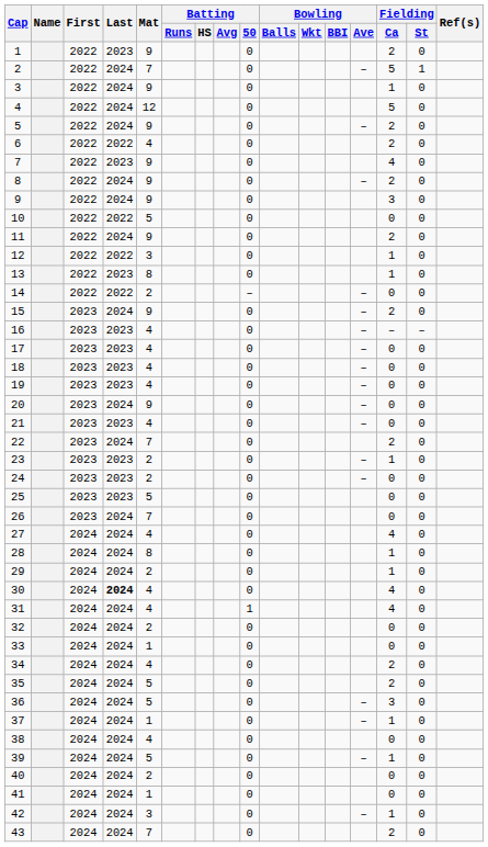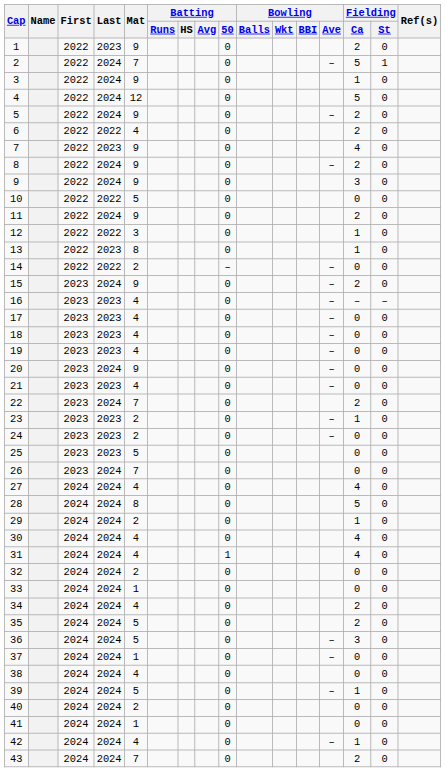 <table class="wikitable plainrowheaders sortable" style="text-align:center; font-size:100%">
 <tr class="unsortable">
 <th scope="col" colspan=1 rowspan=2><a href='#'>Cap</a></th>
 <th scope="col" colspan=1 rowspan=2>Name</th>
 <th scope="col" colspan=1 rowspan=2>First</th>
 <th scope="col" colspan=1 rowspan=2>Last</th>
 <th scope="col" colspan=1 rowspan=2>Mat</th>
 <th scope="col" colspan=4><a href='#'>Batting</a></th>
 <th scope="col" colspan=4><a href='#'>Bowling</a></th>
 <th scope="col" colspan=2><a href='#'>Fielding</a></th>
 <th scope="col" colspan=1 rowspan=2 class="unsortable">Ref(s)</th>
 </tr>
 <tr align="center">
 <th scope="col"><a href='#'>Runs</a></th>
 <th scope="col">HS</th>
 <th scope="col"><a href='#'>Avg</a></th>
 <th scope="col"><a href='#'>50</a></th>
 <th scope="col"><a href='#'>Balls</a></th>
 <th scope="col"><a href='#'>Wkt</a></th>
 <th scope="col"><a href='#'>BBI</a></th>
 <th scope="col"><a href='#'>Ave</a></th>
 <th scope="col"><a href='#'>Ca</a></th>
 <th scope="col"><a href='#'>St</a></th>
 </tr>
 <tr align="center">
 <td>1</td>
 <th scope="row" align="left"></th>
 <td>2022</td>
 <td>2023</td>
 <td>9</td>
 <td></td>
 <td></td>
 <td></td>
 <td>0</td>
 <td></td>
 <td></td>
 <td></td>
 <td></td>
 <td>2</td>
 <td>0</td>
 <td></td>
 </tr>
 <tr align="center">
 <td>2</td>
 <th scope="row" align="left"></th>
 <td>2022</td>
 <td>2024</td>
 <td>7</td>
 <td></td>
 <td></td>
 <td></td>
 <td>0</td>
 <td></td>
 <td></td>
 <td></td>
 <td>–</td>
 <td>5</td>
 <td>1</td>
 <td></td>
 </tr>
 <tr align="center">
 <td>3</td>
 <th scope="row" align="left"></th>
 <td>2022</td>
 <td>2024</td>
 <td>9</td>
 <td></td>
 <td></td>
 <td></td>
 <td>0</td>
 <td></td>
 <td></td>
 <td></td>
 <td></td>
 <td>1</td>
 <td>0</td>
 <td></td>
 </tr>
 <tr align="center">
 <td>4</td>
 <th scope="row" align="left"></th>
 <td>2022</td>
 <td>2024</td>
 <td>12</td>
 <td></td>
 <td></td>
 <td></td>
 <td>0</td>
 <td></td>
 <td></td>
 <td></td>
 <td></td>
 <td>5</td>
 <td>0</td>
 <td></td>
 </tr>
 <tr align="center">
 <td>5</td>
 <th scope="row" align="left"></th>
 <td>2022</td>
 <td>2024</td>
 <td>9</td>
 <td></td>
 <td></td>
 <td></td>
 <td>0</td>
 <td></td>
 <td></td>
 <td></td>
 <td>–</td>
 <td>2</td>
 <td>0</td>
 <td></td>
 </tr>
 <tr align="center">
 <td>6</td>
 <th scope="row" align="left"></th>
 <td>2022</td>
 <td>2022</td>
 <td>4</td>
 <td></td>
 <td></td>
 <td></td>
 <td>0</td>
 <td></td>
 <td></td>
 <td></td>
 <td></td>
 <td>2</td>
 <td>0</td>
 <td></td>
 </tr>
 <tr align="center">
 <td>7</td>
 <th scope="row" align="left"></th>
 <td>2022</td>
 <td>2023</td>
 <td>9</td>
 <td></td>
 <td></td>
 <td></td>
 <td>0</td>
 <td></td>
 <td></td>
 <td></td>
 <td></td>
 <td>4</td>
 <td>0</td>
 <td></td>
 </tr>
 <tr align="center">
 <td>8</td>
 <th scope="row" align="left"></th>
 <td>2022</td>
 <td>2024</td>
 <td>9</td>
 <td></td>
 <td></td>
 <td></td>
 <td>0</td>
 <td></td>
 <td></td>
 <td></td>
 <td>–</td>
 <td>2</td>
 <td>0</td>
 <td></td>
 </tr>
 <tr align="center">
 <td>9</td>
 <th scope="row" align="left"></th>
 <td>2022</td>
 <td>2024</td>
 <td>9</td>
 <td></td>
 <td></td>
 <td></td>
 <td>0</td>
 <td></td>
 <td></td>
 <td></td>
 <td></td>
 <td>3</td>
 <td>0</td>
 <td></td>
 </tr>
 <tr align="center">
 <td>10</td>
 <th scope="row" align="left"></th>
 <td>2022</td>
 <td>2022</td>
 <td>5</td>
 <td></td>
 <td></td>
 <td></td>
 <td>0</td>
 <td></td>
 <td></td>
 <td></td>
 <td></td>
 <td>0</td>
 <td>0</td>
 <td></td>
 </tr>
 <tr align="center">
 <td>11</td>
 <th scope="row" align="left"></th>
 <td>2022</td>
 <td>2024</td>
 <td>9</td>
 <td></td>
 <td></td>
 <td></td>
 <td>0</td>
 <td></td>
 <td></td>
 <td></td>
 <td></td>
 <td>2</td>
 <td>0</td>
 <td></td>
 </tr>
 <tr align="center">
 <td>12</td>
 <th scope="row" align="left"></th>
 <td>2022</td>
 <td>2022</td>
 <td>3</td>
 <td></td>
 <td></td>
 <td></td>
 <td>0</td>
 <td></td>
 <td></td>
 <td></td>
 <td></td>
 <td>1</td>
 <td>0</td>
 <td></td>
 </tr>
 <tr align="center">
 <td>13</td>
 <th scope="row" align="left"></th>
 <td>2022</td>
 <td>2023</td>
 <td>8</td>
 <td></td>
 <td></td>
 <td></td>
 <td>0</td>
 <td></td>
 <td></td>
 <td></td>
 <td></td>
 <td>1</td>
 <td>0</td>
 <td></td>
 </tr>
 <tr align="center">
 <td>14</td>
 <th scope="row" align="left"></th>
 <td>2022</td>
 <td>2022</td>
 <td>2</td>
 <td></td>
 <td></td>
 <td></td>
 <td>–</td>
 <td></td>
 <td></td>
 <td></td>
 <td>–</td>
 <td>0</td>
 <td>0</td>
 <td></td>
 </tr>
 <tr align="center">
 <td>15</td>
 <th scope="row" align="left"></th>
 <td>2023</td>
 <td>2024</td>
 <td>9</td>
 <td></td>
 <td></td>
 <td></td>
 <td>0</td>
 <td></td>
 <td></td>
 <td></td>
 <td>–</td>
 <td>2</td>
 <td>0</td>
 <td></td>
 </tr>
 <tr align="center">
 <td>16</td>
 <th scope="row" align="left"></th>
 <td>2023</td>
 <td>2023</td>
 <td>4</td>
 <td></td>
 <td></td>
 <td></td>
 <td>0</td>
 <td></td>
 <td></td>
 <td></td>
 <td>–</td>
 <td>–</td>
 <td>–</td>
 <td></td>
 </tr>
 <tr align="center">
 <td>17</td>
 <th scope="row" align="left"></th>
 <td>2023</td>
 <td>2023</td>
 <td>4</td>
 <td></td>
 <td></td>
 <td></td>
 <td>0</td>
 <td></td>
 <td></td>
 <td></td>
 <td>–</td>
 <td>0</td>
 <td>0</td>
 <td></td>
 </tr>
 <tr align="center">
 <td>18</td>
 <th scope="row" align="left"></th>
 <td>2023</td>
 <td>2023</td>
 <td>4</td>
 <td></td>
 <td></td>
 <td></td>
 <td>0</td>
 <td></td>
 <td></td>
 <td></td>
 <td>–</td>
 <td>0</td>
 <td>0</td>
 <td></td>
 </tr>
 <tr align="center">
 <td>19</td>
 <th scope="row" align="left"></th>
 <td>2023</td>
 <td>2023</td>
 <td>4</td>
 <td></td>
 <td></td>
 <td></td>
 <td>0</td>
 <td></td>
 <td></td>
 <td></td>
 <td>–</td>
 <td>0</td>
 <td>0</td>
 <td></td>
 </tr>
 <tr align="center">
 <td>20</td>
 <th scope="row" align="left"></th>
 <td>2023</td>
 <td>2024</td>
 <td>9</td>
 <td></td>
 <td></td>
 <td></td>
 <td>0</td>
 <td></td>
 <td></td>
 <td></td>
 <td>–</td>
 <td>0</td>
 <td>0</td>
 <td></td>
 </tr>
 <tr align="center">
 <td>21</td>
 <th scope="row" align="left"></th>
 <td>2023</td>
 <td>2023</td>
 <td>4</td>
 <td></td>
 <td></td>
 <td></td>
 <td>0</td>
 <td></td>
 <td></td>
 <td></td>
 <td>–</td>
 <td>0</td>
 <td>0</td>
 <td></td>
 </tr>
 <tr align="center">
 <td>22</td>
 <th scope="row" align="left"></th>
 <td>2023</td>
 <td>2024</td>
 <td>7</td>
 <td></td>
 <td></td>
 <td></td>
 <td>0</td>
 <td></td>
 <td></td>
 <td></td>
 <td></td>
 <td>2</td>
 <td>0</td>
 <td></td>
 </tr>
 <tr align="center">
 <td>23</td>
 <th scope="row" align="left"></th>
 <td>2023</td>
 <td>2023</td>
 <td>2</td>
 <td></td>
 <td></td>
 <td></td>
 <td>0</td>
 <td></td>
 <td></td>
 <td></td>
 <td>–</td>
 <td>1</td>
 <td>0</td>
 <td></td>
 </tr>
 <tr align="center">
 <td>24</td>
 <th scope="row" align="left"></th>
 <td>2023</td>
 <td>2023</td>
 <td>2</td>
 <td></td>
 <td></td>
 <td></td>
 <td>0</td>
 <td></td>
 <td></td>
 <td></td>
 <td>–</td>
 <td>0</td>
 <td>0</td>
 <td></td>
 </tr>
 <tr align="center">
 <td>25</td>
 <th scope="row" align="left"></th>
 <td>2023</td>
 <td>2023</td>
 <td>5</td>
 <td></td>
 <td></td>
 <td></td>
 <td>0</td>
 <td></td>
 <td></td>
 <td></td>
 <td></td>
 <td>0</td>
 <td>0</td>
 <td></td>
 </tr>
 <tr align="center">
 <td>26</td>
 <th scope="row" align="left"></th>
 <td>2023</td>
 <td>2024</td>
 <td>7</td>
 <td></td>
 <td></td>
 <td></td>
 <td>0</td>
 <td></td>
 <td></td>
 <td></td>
 <td></td>
 <td>0</td>
 <td>0</td>
 <td></td>
 </tr>
 <tr align="center">
 <td>27</td>
 <th scope="row" align="left"> </th>
 <td>2024</td>
 <td>2024</td>
 <td>4</td>
 <td></td>
 <td></td>
 <td></td>
 <td>0</td>
 <td></td>
 <td></td>
 <td></td>
 <td></td>
 <td>4</td>
 <td>0</td>
 <td></td>
 </tr>
 <tr align="center">
 <td>28</td>
 <th scope="row" align="left"></th>
 <td>2024</td>
 <td>2024</td>
 <td>8</td>
 <td></td>
 <td></td>
 <td></td>
 <td>0</td>
 <td></td>
 <td></td>
 <td></td>
 <td></td>
-<td>1</td>
+<td>5</td>
 <td>0</td>
 <td></td>
 </tr>
 <tr align="center">
 <td>29</td>
 <th scope="row" align="left"></th>
 <td>2024</td>
 <td>2024</td>
 <td>2</td>
 <td></td>
 <td></td>
 <td></td>
 <td>0</td>
 <td></td>
 <td></td>
 <td></td>
 <td></td>
 <td>1</td>
 <td>0</td>
 <td></td>
 </tr>
 <tr align="center">
 <td>30</td>
 <th scope="row" align="left"></th>
 <td>2024</td>
-<td><strong>2024</strong></td>
+<td>2024</td>
 <td>4</td>
 <td></td>
 <td></td>
 <td></td>
 <td>0</td>
 <td></td>
 <td></td>
 <td></td>
 <td></td>
 <td>4</td>
 <td>0</td>
 <td></td>
 </tr>
 <tr align="center">
 <td>31</td>
 <th scope="row" align="left"></th>
 <td>2024</td>
 <td>2024</td>
 <td>4</td>
 <td></td>
 <td></td>
 <td></td>
 <td>1</td>
 <td></td>
 <td></td>
 <td></td>
 <td></td>
 <td>4</td>
 <td>0</td>
 <td></td>
 </tr>
 <tr align="center">
 <td>32</td>
 <th scope="row" align="left"></th>
 <td>2024</td>
 <td>2024</td>
 <td>2</td>
 <td></td>
 <td></td>
 <td></td>
 <td>0</td>
 <td></td>
 <td></td>
 <td></td>
 <td></td>
 <td>0</td>
 <td>0</td>
 <td></td>
 </tr>
 <tr align="center">
 <td>33</td>
 <th scope="row" align="left"></th>
 <td>2024</td>
 <td>2024</td>
 <td>1</td>
 <td></td>
 <td></td>
 <td></td>
 <td>0</td>
 <td></td>
 <td></td>
 <td></td>
 <td></td>
 <td>0</td>
 <td>0</td>
 <td></td>
 </tr>
 <tr align="center">
 <td>34</td>
 <th scope="row" align="left"></th>
 <td>2024</td>
 <td>2024</td>
 <td>4</td>
 <td></td>
 <td></td>
 <td></td>
 <td>0</td>
 <td></td>
 <td></td>
 <td></td>
 <td></td>
 <td>2</td>
 <td>0</td>
 <td></td>
 </tr>
 <tr align="center">
 <td>35</td>
 <th scope="row" align="left"></th>
 <td>2024</td>
 <td>2024</td>
 <td>5</td>
 <td></td>
 <td></td>
 <td></td>
 <td>0</td>
 <td></td>
 <td></td>
 <td></td>
 <td></td>
 <td>2</td>
 <td>0</td>
 <td></td>
 </tr>
 <tr align="center">
 <td>36</td>
 <th scope="row" align="left"></th>
 <td>2024</td>
 <td>2024</td>
 <td>5</td>
 <td></td>
 <td></td>
 <td></td>
 <td>0</td>
 <td></td>
 <td></td>
 <td></td>
 <td>–</td>
 <td>3</td>
 <td>0</td>
 <td></td>
 </tr>
 <tr align="center">
 <td>37</td>
 <th scope="row" align="left"></th>
 <td>2024</td>
 <td>2024</td>
 <td>1</td>
 <td></td>
 <td></td>
 <td></td>
 <td>0</td>
 <td></td>
 <td></td>
 <td></td>
 <td>–</td>
-<td>1</td>
+<td>0</td>
 <td>0</td>
 <td></td>
 </tr>
 <tr align="center">
 <td>38</td>
 <th scope="row" align="left"></th>
 <td>2024</td>
 <td>2024</td>
 <td>4</td>
 <td></td>
 <td></td>
 <td></td>
 <td>0</td>
 <td></td>
 <td></td>
 <td></td>
 <td></td>
 <td>0</td>
 <td>0</td>
 <td></td>
 </tr>
 <tr align="center">
 <td>39</td>
 <th scope="row" align="left"></th>
 <td>2024</td>
 <td>2024</td>
 <td>5</td>
 <td></td>
 <td></td>
 <td></td>
 <td>0</td>
 <td></td>
 <td></td>
 <td></td>
 <td>–</td>
 <td>1</td>
 <td>0</td>
 <td></td>
 </tr>
 <tr align="center">
 <td>40</td>
 <th scope="row" align="left"></th>
 <td>2024</td>
 <td>2024</td>
 <td>2</td>
 <td></td>
 <td></td>
 <td></td>
 <td>0</td>
 <td></td>
 <td></td>
 <td></td>
 <td></td>
 <td>0</td>
 <td>0</td>
 <td></td>
 </tr>
 <tr align="center">
 <td>41</td>
 <th scope="row" align="left"></th>
 <td>2024</td>
 <td>2024</td>
 <td>1</td>
 <td></td>
 <td></td>
 <td></td>
 <td>0</td>
 <td></td>
 <td></td>
 <td></td>
 <td></td>
 <td>0</td>
 <td>0</td>
 <td></td>
 </tr>
 <tr align="center">
 <td>42</td>
 <th scope="row" align="left"></th>
 <td>2024</td>
 <td>2024</td>
-<td>3</td>
+<td>4</td>
 <td></td>
 <td></td>
 <td></td>
 <td>0</td>
 <td></td>
 <td></td>
 <td></td>
 <td>–</td>
 <td>1</td>
 <td>0</td>
 <td></td>
 </tr>
 <tr align="center">
 <td>43</td>
 <th scope="row" align="left"></th>
 <td>2024</td>
 <td>2024</td>
 <td>7</td>
 <td></td>
 <td></td>
 <td></td>
 <td>0</td>
 <td></td>
 <td></td>
 <td></td>
 <td></td>
 <td>2</td>
 <td>0</td>
 <td></td>
 </tr>
 </table>
